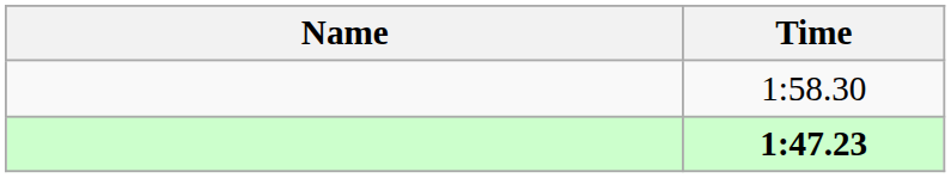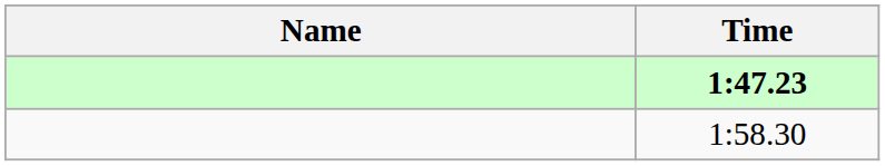 <table class="wikitable" style="text-align:center;">
 <tr>
 <th style="width:19em">Name</th>
 <th style="width:7em">Time</th>
 </tr>
+<tr bgcolor=ccffcc>
+<td align=left><strong></strong></td>
+<td><strong>1:47.23</strong></td>
+</tr>
 <tr>
 <td align=left></td>
 <td>1:58.30</td>
 </tr>
-<tr bgcolor=ccffcc>
-<td align=left><strong></strong></td>
-<td><strong>1:47.23</strong></td>
-</tr>
 </table>
